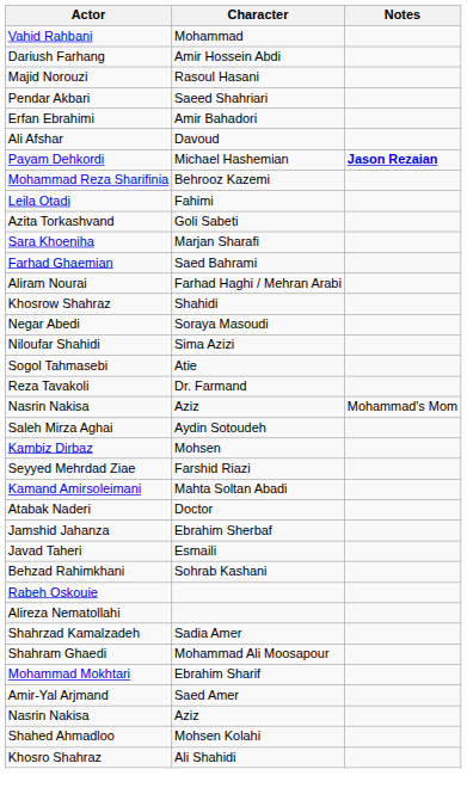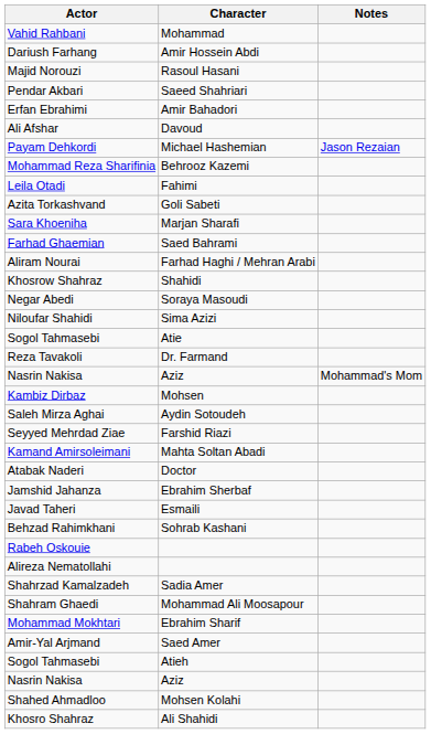 <table class="wikitable sortable">
 <tr>
 <th>Actor</th>
 <th>Character</th>
 <th>Notes</th>
 </tr>
 <tr>
 <td><a href='#'>Vahid Rahbani</a></td>
 <td>Mohammad</td>
 <td></td>
 </tr>
 <tr>
 <td>Dariush Farhang</td>
 <td>Amir Hossein Abdi</td>
 <td></td>
 </tr>
 <tr>
 <td>Majid Norouzi</td>
 <td>Rasoul Hasani</td>
 <td></td>
 </tr>
 <tr>
 <td>Pendar Akbari</td>
 <td>Saeed Shahriari</td>
 <td></td>
 </tr>
 <tr>
 <td>Erfan Ebrahimi</td>
 <td>Amir Bahadori</td>
 <td></td>
 </tr>
 <tr>
 <td>Ali Afshar</td>
 <td>Davoud</td>
 <td></td>
 </tr>
 <tr>
 <td><a href='#'>Payam Dehkordi</a></td>
 <td>Michael Hashemian</td>
-<td><strong><a href='#'>Jason Rezaian</a></strong></td>
+<td><a href='#'>Jason Rezaian</a></td>
 </tr>
 <tr>
 <td><a href='#'>Mohammad Reza Sharifinia</a></td>
 <td>Behrooz Kazemi</td>
 <td></td>
 </tr>
 <tr>
 <td><a href='#'>Leila Otadi</a></td>
 <td>Fahimi</td>
 <td></td>
 </tr>
 <tr>
 <td>Azita Torkashvand</td>
 <td>Goli Sabeti</td>
 <td></td>
 </tr>
 <tr>
 <td><a href='#'>Sara Khoeniha</a></td>
 <td>Marjan Sharafi</td>
 <td></td>
 </tr>
 <tr>
 <td><a href='#'>Farhad Ghaemian</a></td>
 <td>Saed Bahrami</td>
 <td></td>
 </tr>
 <tr>
 <td>Aliram Nourai</td>
 <td>Farhad Haghi / Mehran Arabi</td>
 <td></td>
 </tr>
 <tr>
 <td>Khosrow Shahraz</td>
 <td>Shahidi</td>
 <td></td>
 </tr>
 <tr>
 <td>Negar Abedi</td>
 <td>Soraya Masoudi</td>
 <td></td>
 </tr>
 <tr>
 <td>Niloufar Shahidi</td>
 <td>Sima Azizi</td>
 <td></td>
 </tr>
 <tr>
 <td>Sogol Tahmasebi</td>
 <td>Atie</td>
 <td></td>
 </tr>
 <tr>
 <td>Reza Tavakoli</td>
 <td>Dr. Farmand</td>
 <td></td>
 </tr>
 <tr>
 <td>Nasrin Nakisa</td>
 <td>Aziz</td>
 <td>Mohammad's Mom</td>
 </tr>
 <tr>
-<td>Saleh Mirza Aghai</td>
-<td>Aydin Sotoudeh</td>
+<td><a href='#'>Kambiz Dirbaz</a></td>
+<td>Mohsen</td>
 <td></td>
 </tr>
 <tr>
-<td><a href='#'>Kambiz Dirbaz</a></td>
-<td>Mohsen</td>
+<td>Saleh Mirza Aghai</td>
+<td>Aydin Sotoudeh</td>
 <td></td>
 </tr>
 <tr>
 <td>Seyyed Mehrdad Ziae</td>
 <td>Farshid Riazi</td>
 <td></td>
 </tr>
 <tr>
 <td><a href='#'>Kamand Amirsoleimani</a></td>
 <td>Mahta Soltan Abadi</td>
 <td></td>
 </tr>
 <tr>
 <td>Atabak Naderi</td>
 <td>Doctor</td>
 <td></td>
 </tr>
 <tr>
 <td>Jamshid Jahanza</td>
 <td>Ebrahim Sherbaf</td>
 <td></td>
 </tr>
 <tr>
 <td>Javad Taheri</td>
 <td>Esmaili</td>
 <td></td>
 </tr>
 <tr>
 <td>Behzad Rahimkhani</td>
 <td>Sohrab Kashani</td>
 <td></td>
 </tr>
 <tr>
 <td><a href='#'>Rabeh Oskouie</a></td>
 <td></td>
 <td></td>
 </tr>
 <tr>
 <td>Alireza Nematollahi</td>
 <td></td>
 <td></td>
 </tr>
 <tr>
 <td>Shahrzad Kamalzadeh</td>
 <td>Sadia Amer</td>
 <td></td>
 </tr>
 <tr>
 <td>Shahram Ghaedi</td>
 <td>Mohammad Ali Moosapour</td>
 <td></td>
 </tr>
 <tr>
 <td><a href='#'>Mohammad Mokhtari</a></td>
 <td>Ebrahim Sharif</td>
 <td></td>
 </tr>
 <tr>
 <td>Amir-Yal Arjmand</td>
 <td>Saed Amer</td>
 <td></td>
 </tr>
 <tr>
+<td>Sogol Tahmasebi</td>
+<td>Atieh</td>
+<td></td>
+</tr>
+<tr>
 <td>Nasrin Nakisa</td>
 <td>Aziz</td>
 <td></td>
 </tr>
 <tr>
 <td>Shahed Ahmadloo</td>
 <td>Mohsen Kolahi</td>
 <td></td>
 </tr>
 <tr>
 <td>Khosro Shahraz</td>
 <td>Ali Shahidi</td>
 <td></td>
 </tr>
 </table>
